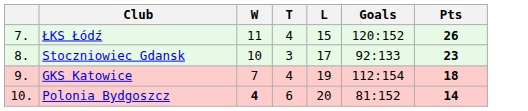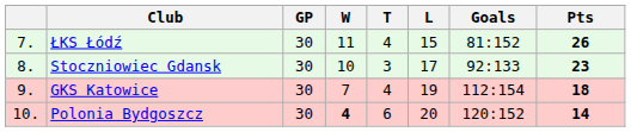 <table class="wikitable">
 <tr>
 <th width="30"></th>
 <th width="200">Club</th>
+<th width="30">GP</th>
 <th width="30">W</th>
 <th width="30">T</th>
 <th width="30">L</th>
 <th width="70">Goals</th>
 <th width="70">Pts</th>
 </tr>
 <tr bgcolor="#e6fae6" align="center">
 <td>7.</td>
 <td align="left"><a href='#'>ŁKS Łódź</a></td>
+<td>30</td>
 <td>11</td>
 <td>4</td>
 <td>15</td>
-<td>120:152</td>
+<td>81:152</td>
 <td><strong>26</strong></td>
 </tr>
 <tr bgcolor="#e6fae6" align="center">
 <td>8.</td>
 <td align="left"><a href='#'>Stoczniowiec Gdansk</a></td>
+<td>30</td>
 <td>10</td>
 <td>3</td>
 <td>17</td>
 <td>92:133</td>
 <td><strong>23</strong></td>
 </tr>
 <tr bgcolor="#FFCCCC" align="center">
 <td>9.</td>
 <td align="left"><a href='#'>GKS Katowice</a></td>
+<td>30</td>
 <td>7</td>
 <td>4</td>
 <td>19</td>
 <td>112:154</td>
 <td><strong>18</strong></td>
 </tr>
 <tr bgcolor="#FFCCCC" align="center">
 <td>10.</td>
 <td align="left"><a href='#'>Polonia Bydgoszcz</a></td>
+<td>30</td>
 <td><strong>4</strong></td>
 <td>6</td>
 <td>20</td>
-<td>81:152</td>
+<td>120:152</td>
 <td><strong>14</strong></td>
 </tr>
 </table>
